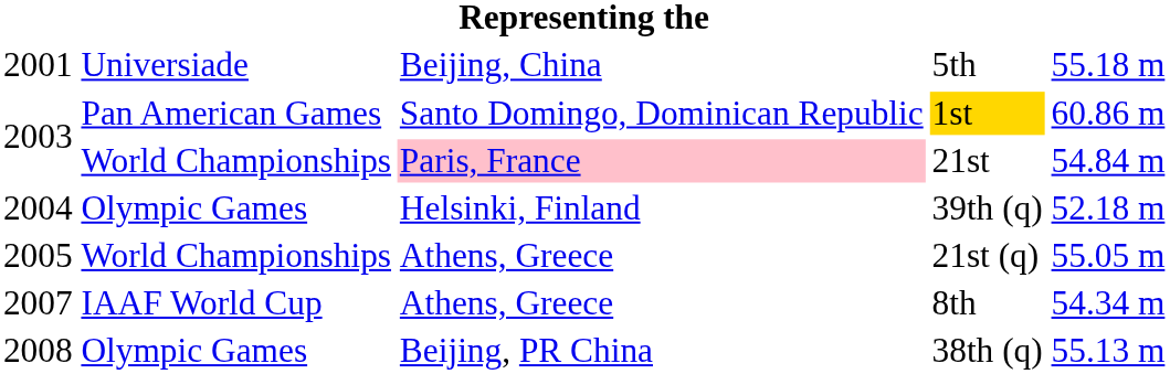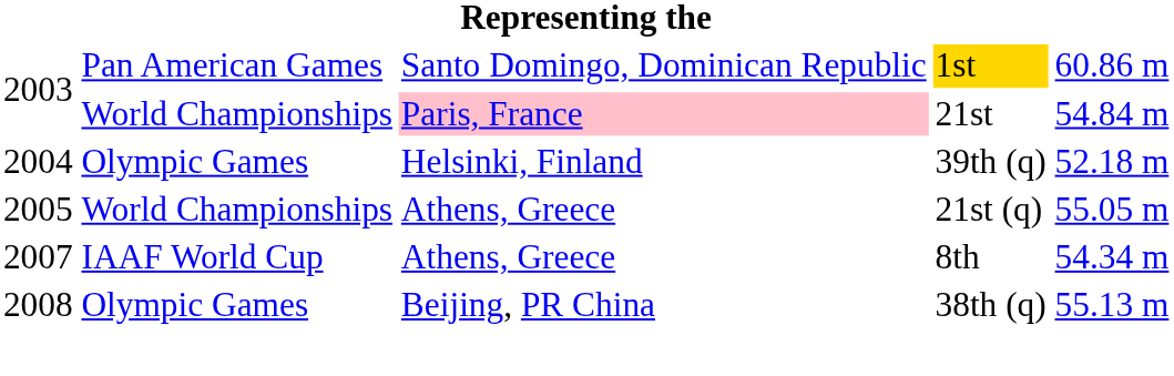 <table>
 <tr>
 <th colspan="5">Representing the </th>
-</tr>
-<tr>
-<td>2001</td>
-<td><a href='#'>Universiade</a></td>
-<td><a href='#'>Beijing, China</a></td>
-<td>5th</td>
-<td><a href='#'>55.18 m</a></td>
 </tr>
 <tr>
 <td rowspan=2>2003</td>
 <td><a href='#'>Pan American Games</a></td>
 <td><a href='#'>Santo Domingo, Dominican Republic</a></td>
 <td bgcolor=gold>1st</td>
 <td><a href='#'>60.86 m</a></td>
 </tr>
 <tr>
 <td><a href='#'>World Championships</a></td>
 <td style="background: pink;"><a href='#'>Paris, France</a></td>
 <td>21st</td>
 <td><a href='#'>54.84 m</a></td>
 </tr>
 <tr>
 <td>2004</td>
 <td><a href='#'>Olympic Games</a></td>
 <td><a href='#'>Helsinki, Finland</a></td>
 <td>39th (q)</td>
 <td><a href='#'>52.18 m</a></td>
 </tr>
 <tr>
 <td>2005</td>
 <td><a href='#'>World Championships</a></td>
 <td><a href='#'>Athens, Greece</a></td>
 <td>21st (q)</td>
 <td><a href='#'>55.05 m</a></td>
 </tr>
 <tr>
 <td>2007</td>
 <td><a href='#'>IAAF World Cup</a></td>
 <td><a href='#'>Athens, Greece</a></td>
 <td>8th</td>
 <td><a href='#'>54.34 m</a></td>
 </tr>
 <tr>
 <td>2008</td>
 <td><a href='#'>Olympic Games</a></td>
 <td><a href='#'>Beijing</a>, <a href='#'>PR China</a></td>
 <td>38th (q)</td>
 <td><a href='#'>55.13 m</a></td>
 </tr>
 </table>
